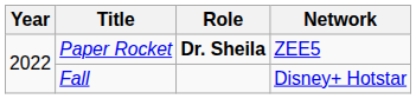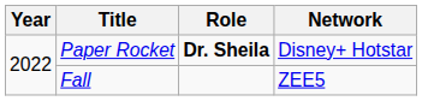 <table class="wikitable sortable">
 <tr>
 <th>Year</th>
 <th>Title</th>
 <th class="unsortable">Role</th>
 <th class="unsortable">Network</th>
 </tr>
 <tr>
 <td rowspan="2">2022</td>
 <td><em><a href='#'>Paper Rocket</a></em></td>
 <td><strong>Dr. Sheila</strong></td>
-<td><a href='#'>ZEE5</a></td>
+<td><a href='#'>Disney+ Hotstar</a></td>
 </tr>
 <tr>
 <td><em><a href='#'>Fall</a></em></td>
 <td></td>
-<td><a href='#'>Disney+ Hotstar</a></td>
+<td><a href='#'>ZEE5</a></td>
 </tr>
 </table>
